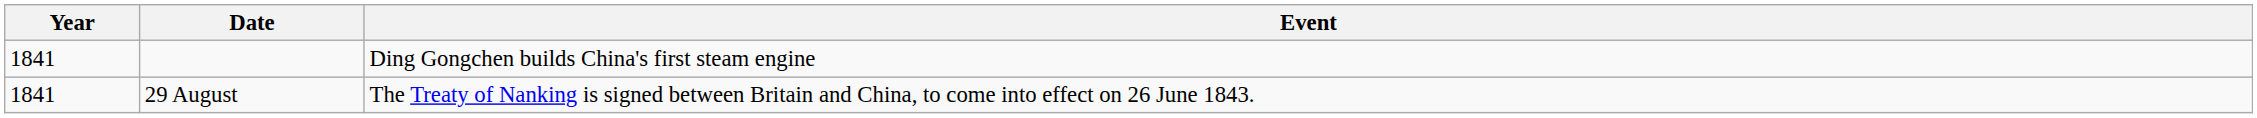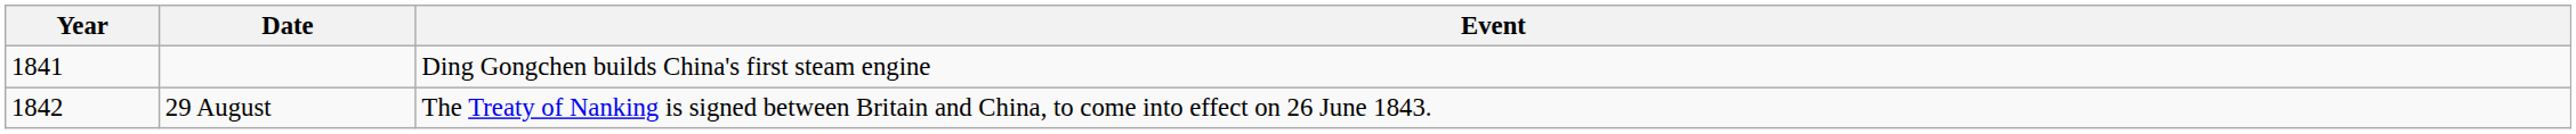 <table class="wikitable" style="width:100%;">
 <tr>
 <th style="width:6%">Year</th>
 <th style="width:10%">Date</th>
 <th>Event</th>
 </tr>
 <tr>
 <td>1841</td>
 <td></td>
 <td>Ding Gongchen builds China's first steam engine</td>
 </tr>
 <tr>
-<td>1841</td>
+<td>1842</td>
 <td>29 August</td>
 <td>The <a href='#'>Treaty of Nanking</a> is signed between Britain and China, to come into effect on 26 June 1843.</td>
 </tr>
 </table>
